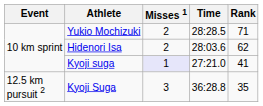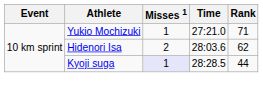 <table class="wikitable" style="font-size:90%">
 <tr>
 <th>Event</th>
 <th>Athlete</th>
 <th>Misses <sup>1</sup></th>
 <th>Time</th>
 <th>Rank</th>
 </tr>
 <tr>
 <td rowspan="3">10 km sprint</td>
 <td><a href='#'>Yukio Mochizuki</a></td>
-<td align="center">2</td>
-<td align="center">28:28.5</td>
+<td align="center">1</td>
+<td align="center">27:21.0</td>
 <td align="center">71</td>
 </tr>
 <tr>
 <td><a href='#'>Hidenori Isa</a></td>
 <td align="center">2</td>
 <td align="center">28:03.6</td>
 <td align="center">62</td>
 </tr>
 <tr>
 <td><a href='#'>Kyoji suga</a></td>
 <td align="center" style="background: lavender;">1</td>
-<td align="center">27:21.0</td>
-<td align="center">41</td>
-</tr>
-<tr>
-<td>12.5 km <br> pursuit <sup>2</sup></td>
-<td><a href='#'>Kyoji Suga</a></td>
-<td align="center">3</td>
-<td align="center">36:28.8</td>
-<td align="center">35</td>
+<td align="center">28:28.5</td>
+<td align="center">44</td>
 </tr>
 </table>
